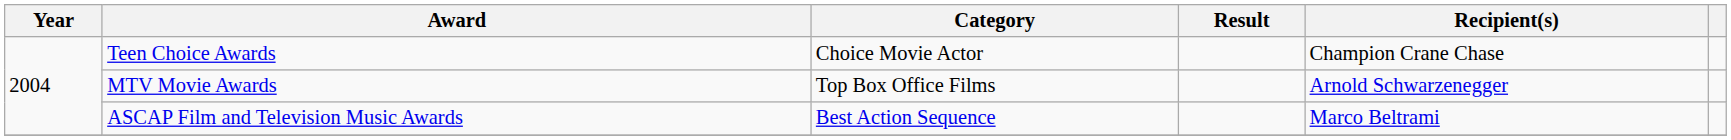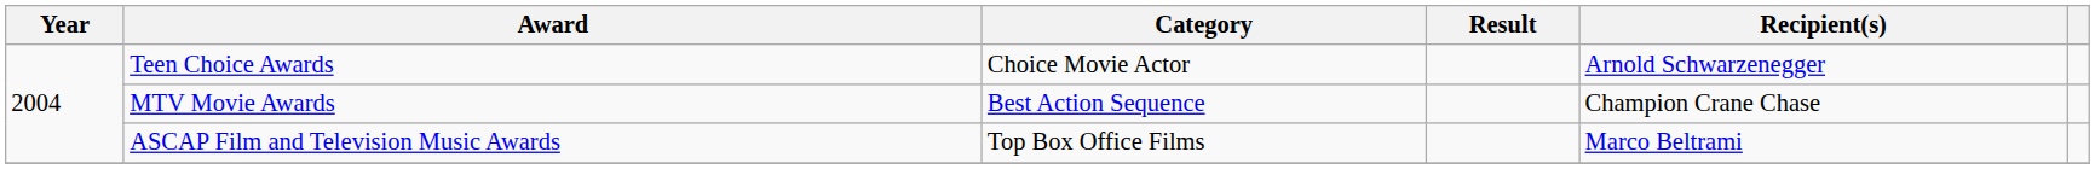 <table class="wikitable sortable plainrowheaders" style="width:85%;">
 <tr>
 <th>Year</th>
 <th>Award</th>
 <th>Category</th>
 <th>Result</th>
 <th>Recipient(s)</th>
 <th scope="col" class="unsortable"></th>
 </tr>
 <tr>
 <td rowspan="3">2004</td>
 <td><a href='#'>Teen Choice Awards</a></td>
 <td>Choice Movie Actor</td>
 <td></td>
+<td><a href='#'>Arnold Schwarzenegger</a></td>
+<td></td>
+</tr>
+<tr>
+<td><a href='#'>MTV Movie Awards</a></td>
+<td><a href='#'>Best Action Sequence</a></td>
+<td></td>
 <td>Champion Crane Chase</td>
 <td></td>
 </tr>
 <tr>
-<td><a href='#'>MTV Movie Awards</a></td>
+<td><a href='#'>ASCAP Film and Television Music Awards</a></td>
 <td>Top Box Office Films</td>
-<td></td>
-<td><a href='#'>Arnold Schwarzenegger</a></td>
-<td></td>
-</tr>
-<tr>
-<td><a href='#'>ASCAP Film and Television Music Awards</a></td>
-<td><a href='#'>Best Action Sequence</a></td>
 <td></td>
 <td><a href='#'>Marco Beltrami</a></td>
 <td></td>
 </tr>
 <tr>
 </tr>
 </table>
